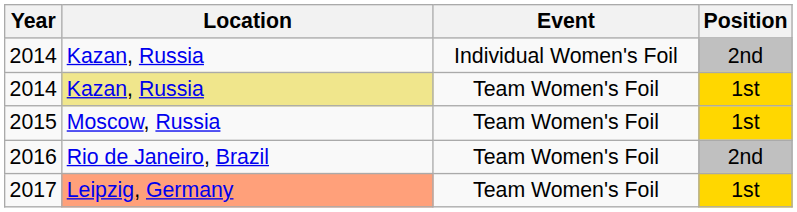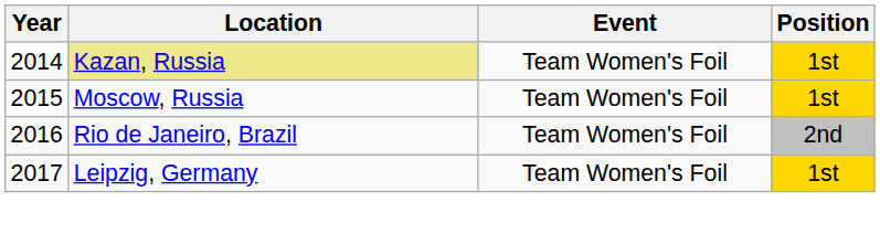 <table class="wikitable" style="text-align:center;">
 <tr>
 <th>Year</th>
 <th style="width:17em">Location</th>
 <th style="width:12em">Event</th>
 <th>Position</th>
-</tr>
-<tr>
-<td>2014</td>
-<td rowspan="1" align="left"> <a href='#'>Kazan</a>, <a href='#'>Russia</a></td>
-<td>Individual Women's Foil</td>
-<td bgcolor="silver">2nd</td>
 </tr>
 <tr>
 <td>2014</td>
 <td rowspan="1" align="left" style="background: khaki;"> <a href='#'>Kazan</a>, <a href='#'>Russia</a></td>
 <td>Team Women's Foil</td>
 <td bgcolor="gold">1st</td>
 </tr>
 <tr>
 <td>2015</td>
 <td rowspan="1" align="left"> <a href='#'>Moscow</a>, <a href='#'>Russia</a></td>
 <td>Team Women's Foil</td>
 <td bgcolor="gold">1st</td>
 </tr>
 <tr>
 <td>2016</td>
 <td rowspan="1" align="left"> <a href='#'>Rio de Janeiro</a>, <a href='#'>Brazil</a></td>
 <td>Team Women's Foil</td>
 <td bgcolor="silver">2nd</td>
 </tr>
 <tr>
 <td>2017</td>
-<td rowspan="1" align="left" style="background: lightsalmon;"> <a href='#'>Leipzig</a>, <a href='#'>Germany</a></td>
+<td rowspan="1" align="left"> <a href='#'>Leipzig</a>, <a href='#'>Germany</a></td>
 <td>Team Women's Foil</td>
 <td bgcolor="gold">1st</td>
 </tr>
 </table>
